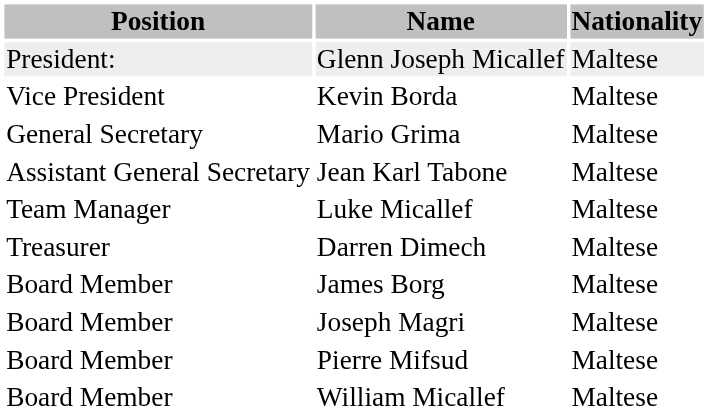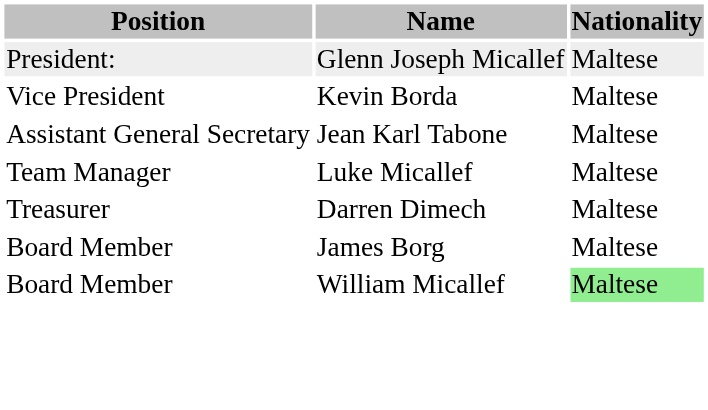 <table class="toccolours">
 <tr>
 <th bgcolor=silver>Position</th>
 <th bgcolor=silver>Name</th>
 <th bgcolor=silver>Nationality</th>
 </tr>
 <tr bgcolor=#eeeeee>
 <td>President:</td>
 <td>Glenn Joseph Micallef</td>
 <td> Maltese</td>
 </tr>
 <tr>
 <td>Vice President</td>
 <td>Kevin Borda</td>
-<td> Maltese</td>
-</tr>
-<tr>
-<td>General Secretary</td>
-<td>Mario Grima</td>
 <td> Maltese</td>
 </tr>
 <tr>
 <td>Assistant General Secretary</td>
 <td>Jean Karl Tabone</td>
 <td> Maltese</td>
 </tr>
 <tr>
 <td>Team Manager</td>
 <td>Luke Micallef</td>
 <td> Maltese</td>
 </tr>
 <tr>
 <td>Treasurer</td>
 <td>Darren Dimech</td>
 <td> Maltese</td>
 </tr>
 <tr>
 <td>Board Member</td>
 <td>James Borg</td>
 <td> Maltese</td>
 </tr>
 <tr>
 <td>Board Member</td>
-<td>Joseph Magri</td>
-<td> Maltese</td>
-</tr>
-<tr>
-<td>Board Member</td>
-<td>Pierre Mifsud</td>
-<td> Maltese</td>
-</tr>
-<tr>
-<td>Board Member</td>
 <td>William Micallef</td>
-<td> Maltese</td>
+<td style="background: lightgreen;"> Maltese</td>
 </tr>
 <tr>
 </tr>
 </table>
